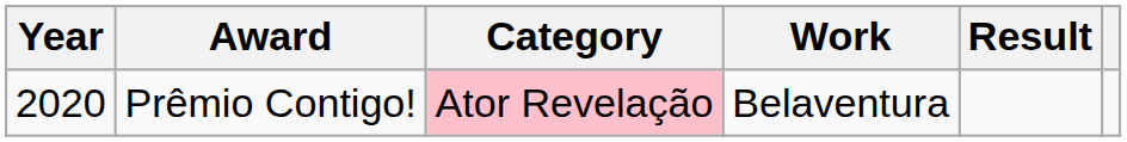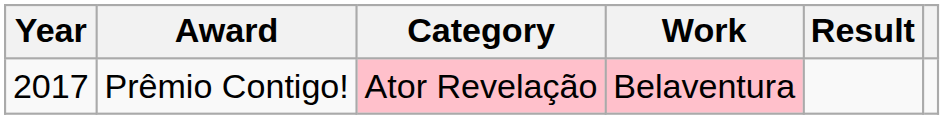 <table class="wikitable">
 <tr>
 <th>Year</th>
 <th>Award</th>
 <th>Category</th>
 <th>Work</th>
 <th>Result</th>
 <th></th>
 </tr>
 <tr>
-<td rowspan=1>2020</td>
+<td rowspan=1>2017</td>
 <td>Prêmio Contigo!</td>
 <td style="background: pink;">Ator Revelação</td>
-<td>Belaventura</td>
+<td style="background: pink;">Belaventura</td>
 <td></td>
 <td></td>
 </tr>
 </table>
